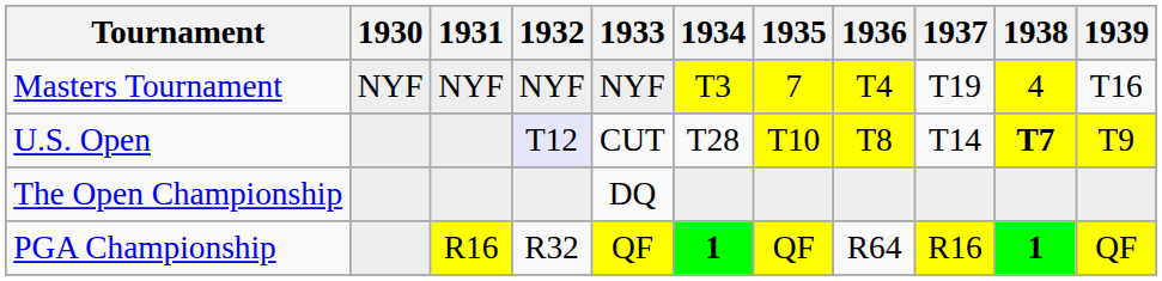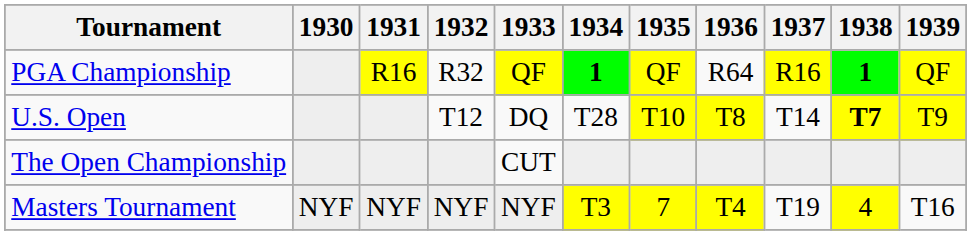 <table class="wikitable" style="font-size:95%;text-align:center;">
 <tr>
 <th>Tournament</th>
 <th>1930</th>
 <th>1931</th>
 <th>1932</th>
 <th>1933</th>
 <th>1934</th>
 <th>1935</th>
 <th>1936</th>
 <th>1937</th>
 <th>1938</th>
 <th>1939</th>
 </tr>
 <tr>
+<td align=left><a href='#'>PGA Championship</a></td>
+<td style="background:#eeeeee;"></td>
+<td style="background:yellow;">R16</td>
+<td>R32</td>
+<td style="background:yellow;">QF</td>
+<td style="background:lime;"><strong>1</strong></td>
+<td style="background:yellow;">QF</td>
+<td>R64</td>
+<td style="background:yellow;">R16</td>
+<td style="background:lime;"><strong>1</strong></td>
+<td style="background:yellow;">QF</td>
+</tr>
+<tr>
+<td align=left><a href='#'>U.S. Open</a></td>
+<td style="background:#eeeeee;"></td>
+<td style="background:#eeeeee;"></td>
+<td>T12</td>
+<td>DQ</td>
+<td>T28</td>
+<td style="background:yellow;">T10</td>
+<td style="background:yellow;">T8</td>
+<td>T14</td>
+<td style="background:yellow;"><strong>T7</strong></td>
+<td style="background:yellow;">T9</td>
+</tr>
+<tr>
+<td align=left><a href='#'>The Open Championship</a></td>
+<td style="background:#eeeeee;"></td>
+<td style="background:#eeeeee;"></td>
+<td style="background:#eeeeee;"></td>
+<td>CUT</td>
+<td style="background:#eeeeee;"></td>
+<td style="background:#eeeeee;"></td>
+<td style="background:#eeeeee;"></td>
+<td style="background:#eeeeee;"></td>
+<td style="background:#eeeeee;"></td>
+<td style="background:#eeeeee;"></td>
+</tr>
+<tr>
 <td align=left><a href='#'>Masters Tournament</a></td>
 <td style="background:#eeeeee;">NYF</td>
 <td style="background:#eeeeee;">NYF</td>
 <td style="background:#eeeeee;">NYF</td>
 <td style="background:#eeeeee;">NYF</td>
 <td style="background:yellow;">T3</td>
 <td style="background:yellow;">7</td>
 <td style="background:yellow;">T4</td>
 <td>T19</td>
 <td style="background:yellow;">4</td>
 <td>T16</td>
 </tr>
-<tr>
-<td align=left><a href='#'>U.S. Open</a></td>
-<td style="background:#eeeeee;"></td>
-<td style="background:#eeeeee;"></td>
-<td style="background: lavender;">T12</td>
-<td>CUT</td>
-<td>T28</td>
-<td style="background:yellow;">T10</td>
-<td style="background:yellow;">T8</td>
-<td>T14</td>
-<td style="background:yellow;"><strong>T7</strong></td>
-<td style="background:yellow;">T9</td>
-</tr>
-<tr>
-<td align=left><a href='#'>The Open Championship</a></td>
-<td style="background:#eeeeee;"></td>
-<td style="background:#eeeeee;"></td>
-<td style="background:#eeeeee;"></td>
-<td>DQ</td>
-<td style="background:#eeeeee;"></td>
-<td style="background:#eeeeee;"></td>
-<td style="background:#eeeeee;"></td>
-<td style="background:#eeeeee;"></td>
-<td style="background:#eeeeee;"></td>
-<td style="background:#eeeeee;"></td>
-</tr>
-<tr>
-<td align=left><a href='#'>PGA Championship</a></td>
-<td style="background:#eeeeee;"></td>
-<td style="background:yellow;">R16</td>
-<td>R32</td>
-<td style="background:yellow;">QF</td>
-<td style="background:lime;"><strong>1</strong></td>
-<td style="background:yellow;">QF</td>
-<td>R64</td>
-<td style="background:yellow;">R16</td>
-<td style="background:lime;"><strong>1</strong></td>
-<td style="background:yellow;">QF</td>
-</tr>
 </table>
